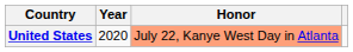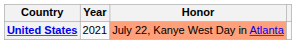 <table class="wikitable sortable plainrowheaders">
 <tr>
 <th scope="col">Country</th>
 <th scope="col">Year</th>
 <th scope="col">Honor</th>
 <th scope="col" class="unsortable"></th>
 </tr>
 <tr>
 <th scope="row"><a href='#'>United States</a></th>
-<td>2020</td>
+<td>2021</td>
 <td style="background: lightsalmon;">July 22, Kanye West Day in <a href='#'>Atlanta</a></td>
 <td style="text-align:center;"></td>
 </tr>
 </table>
